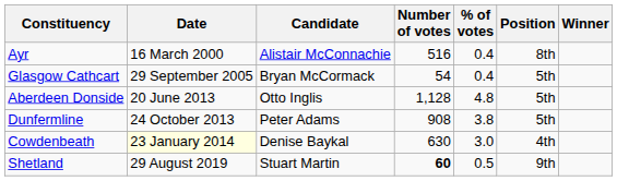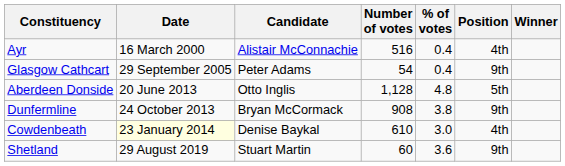 <table class="wikitable sortable">
 <tr style="text-align:center;">
 <th>Constituency</th>
 <th>Date</th>
 <th>Candidate</th>
 <th>Number<br>of votes</th>
 <th>% of<br>votes</th>
 <th>Position</th>
 <th colspan=2>Winner</th>
 </tr>
 <tr>
 <td><a href='#'>Ayr</a></td>
 <td>16 March 2000</td>
 <td><a href='#'>Alistair McConnachie</a></td>
 <td style="text-align: right; margin-right: 0.5em">516</td>
 <td style="text-align: right; margin-right: 0.5em">0.4</td>
-<td style="text-align: right; margin-right: 0.5em">8th</td>
+<td style="text-align: right; margin-right: 0.5em">4th</td>
 <td></td>
 </tr>
 <tr>
 <td><a href='#'>Glasgow Cathcart</a></td>
 <td>29 September 2005</td>
-<td>Bryan McCormack</td>
+<td>Peter Adams</td>
 <td style="text-align: right; margin-right: 0.5em">54</td>
 <td style="text-align: right; margin-right: 0.5em">0.4</td>
-<td style="text-align: right; margin-right: 0.5em">5th</td>
+<td style="text-align: right; margin-right: 0.5em">9th</td>
 <td></td>
 </tr>
 <tr>
 <td><a href='#'>Aberdeen Donside</a></td>
 <td>20 June 2013</td>
 <td>Otto Inglis</td>
 <td style="text-align: right; margin-right: 0.5em">1,128</td>
 <td style="text-align: right; margin-right: 0.5em">4.8</td>
 <td style="text-align: right; margin-right: 0.5em">5th</td>
 <td></td>
 </tr>
 <tr>
 <td><a href='#'>Dunfermline</a></td>
 <td>24 October 2013</td>
-<td>Peter Adams</td>
+<td>Bryan McCormack</td>
 <td style="text-align: right; margin-right: 0.5em">908</td>
 <td style="text-align: right; margin-right: 0.5em">3.8</td>
-<td style="text-align: right; margin-right: 0.5em">5th</td>
+<td style="text-align: right; margin-right: 0.5em">9th</td>
 <td></td>
 </tr>
 <tr>
 <td><a href='#'>Cowdenbeath</a></td>
 <td style="background: lightyellow;">23 January 2014</td>
 <td>Denise Baykal</td>
-<td style="text-align: right; margin-right: 0.5em">630</td>
+<td style="text-align: right; margin-right: 0.5em">610</td>
 <td style="text-align: right; margin-right: 0.5em">3.0</td>
 <td style="text-align: right; margin-right: 0.5em">4th</td>
 <td></td>
 </tr>
 <tr>
 <td><a href='#'>Shetland</a></td>
 <td>29 August 2019</td>
 <td>Stuart Martin</td>
-<td style="text-align: right; margin-right: 0.5em"><strong>60</strong></td>
-<td style="text-align: right; margin-right: 0.5em">0.5</td>
+<td style="text-align: right; margin-right: 0.5em">60</td>
+<td style="text-align: right; margin-right: 0.5em">3.6</td>
 <td style="text-align: right; margin-right: 0.5em">9th</td>
 <td></td>
 </tr>
 </table>
